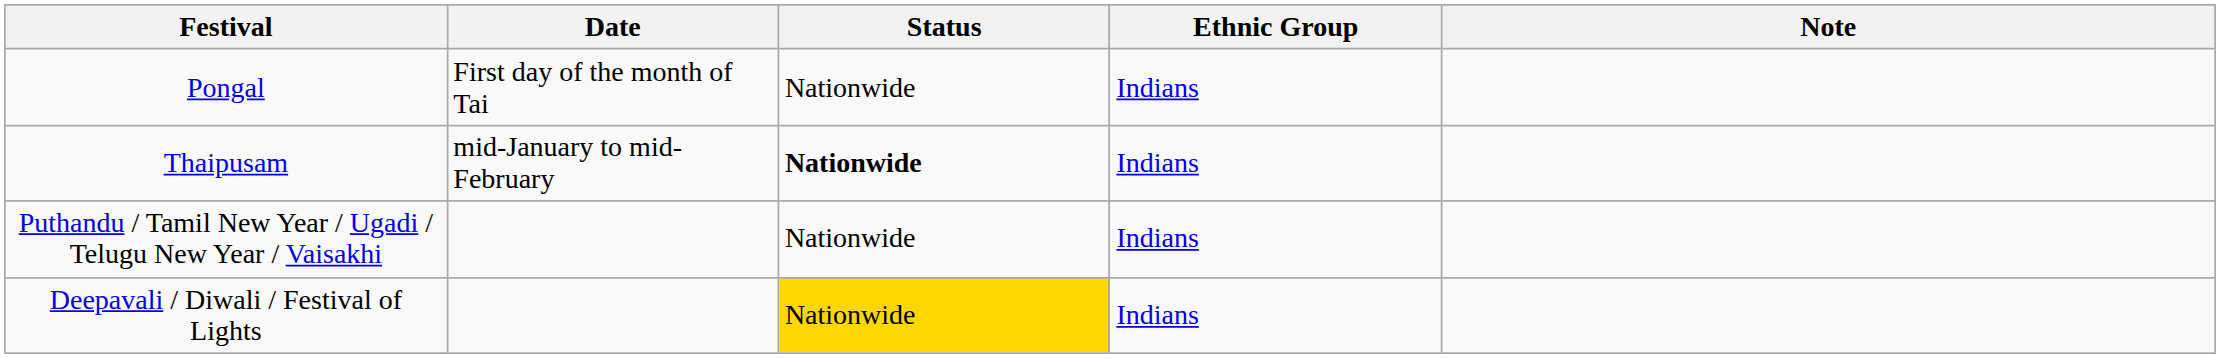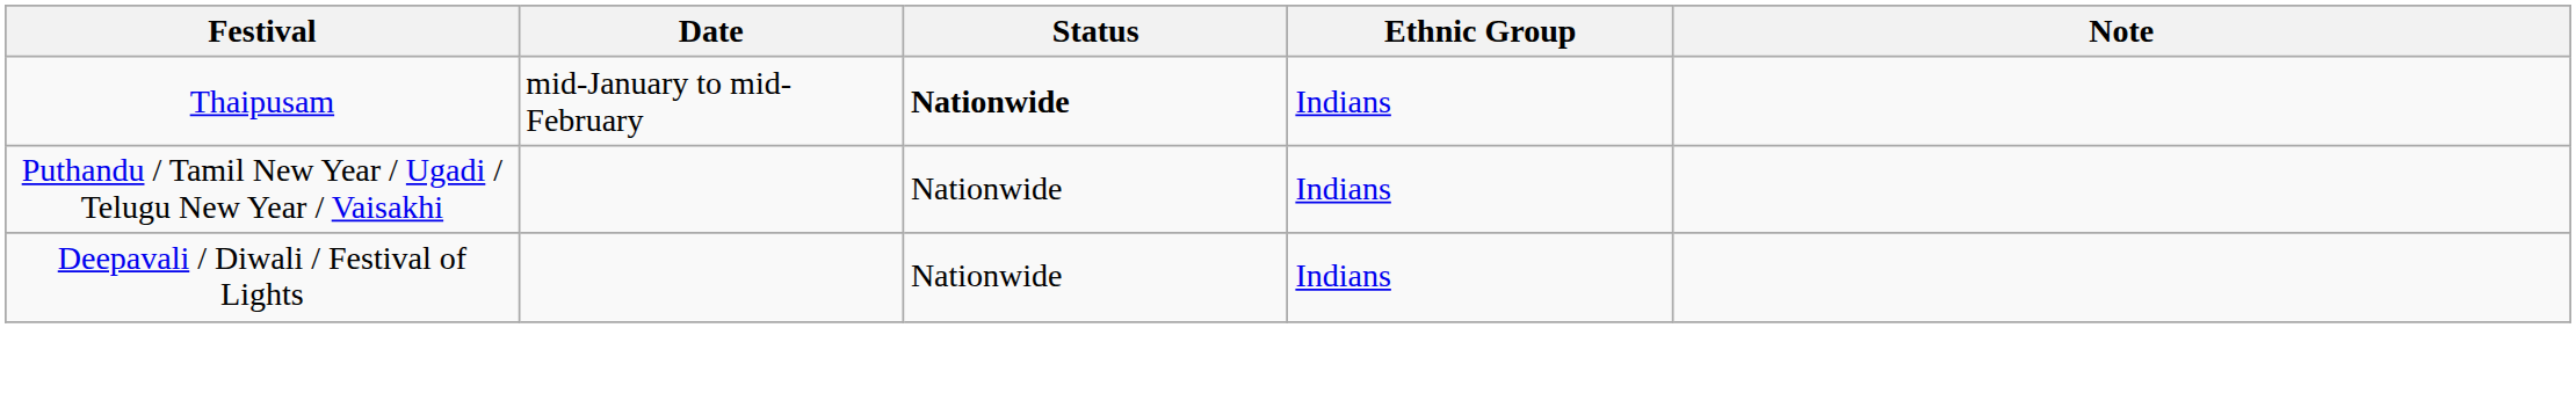 <table class="wikitable" width="100%">
 <tr>
 <th width="20%">Festival</th>
 <th width="15%">Date</th>
 <th width="15%">Status</th>
 <th width="15%">Ethnic Group</th>
 <th width="35%">Note</th>
-</tr>
-<tr>
-<td style="text-align:center;"><a href='#'>Pongal</a></td>
-<td>First day of the month of Tai</td>
-<td>Nationwide</td>
-<td><a href='#'>Indians</a></td>
-<td></td>
 </tr>
 <tr>
 <td style="text-align:center;"><a href='#'>Thaipusam</a></td>
 <td>mid-January to mid-February</td>
 <td><strong>Nationwide</strong></td>
 <td><a href='#'>Indians</a></td>
 <td></td>
 </tr>
 <tr>
 <td style="text-align:center;"><a href='#'>Puthandu</a> / Tamil New Year / <a href='#'>Ugadi</a> / Telugu New Year / <a href='#'>Vaisakhi</a></td>
 <td></td>
 <td>Nationwide</td>
 <td><a href='#'>Indians</a></td>
 <td></td>
 </tr>
 <tr>
 <td style="text-align:center;"><a href='#'>Deepavali</a> / Diwali / Festival of Lights</td>
 <td></td>
-<td style="background: gold;">Nationwide</td>
+<td>Nationwide</td>
 <td><a href='#'>Indians</a></td>
 <td></td>
 </tr>
 </table>
